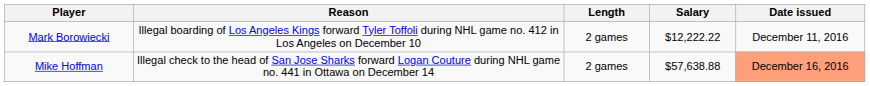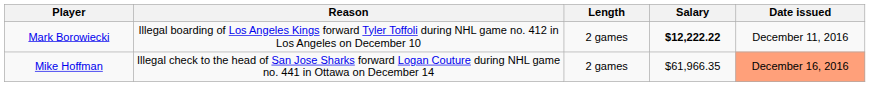 <table class="wikitable" style="text-align:center;">
 <tr>
 <th style="width:15%;">Player</th>
 <th style="width:50%;">Reason</th>
 <th style="width:10%;">Length</th>
 <th style="width:10%;">Salary</th>
 <th style="width:15%;">Date issued</th>
 </tr>
 <tr>
 <td><a href='#'>Mark Borowiecki</a></td>
 <td>Illegal boarding of <a href='#'>Los Angeles Kings</a> forward <a href='#'>Tyler Toffoli</a> during NHL game no. 412 in Los Angeles on December 10</td>
 <td>2 games</td>
-<td>$12,222.22</td>
+<td><strong>$12,222.22</strong></td>
 <td>December 11, 2016</td>
 </tr>
 <tr>
 <td><a href='#'>Mike Hoffman</a></td>
 <td>Illegal check to the head of <a href='#'>San Jose Sharks</a> forward <a href='#'>Logan Couture</a> during NHL game no. 441 in Ottawa on December 14</td>
 <td>2 games</td>
-<td>$57,638.88</td>
+<td>$61,966.35</td>
 <td style="background: lightsalmon;">December 16, 2016</td>
 </tr>
 </table>
